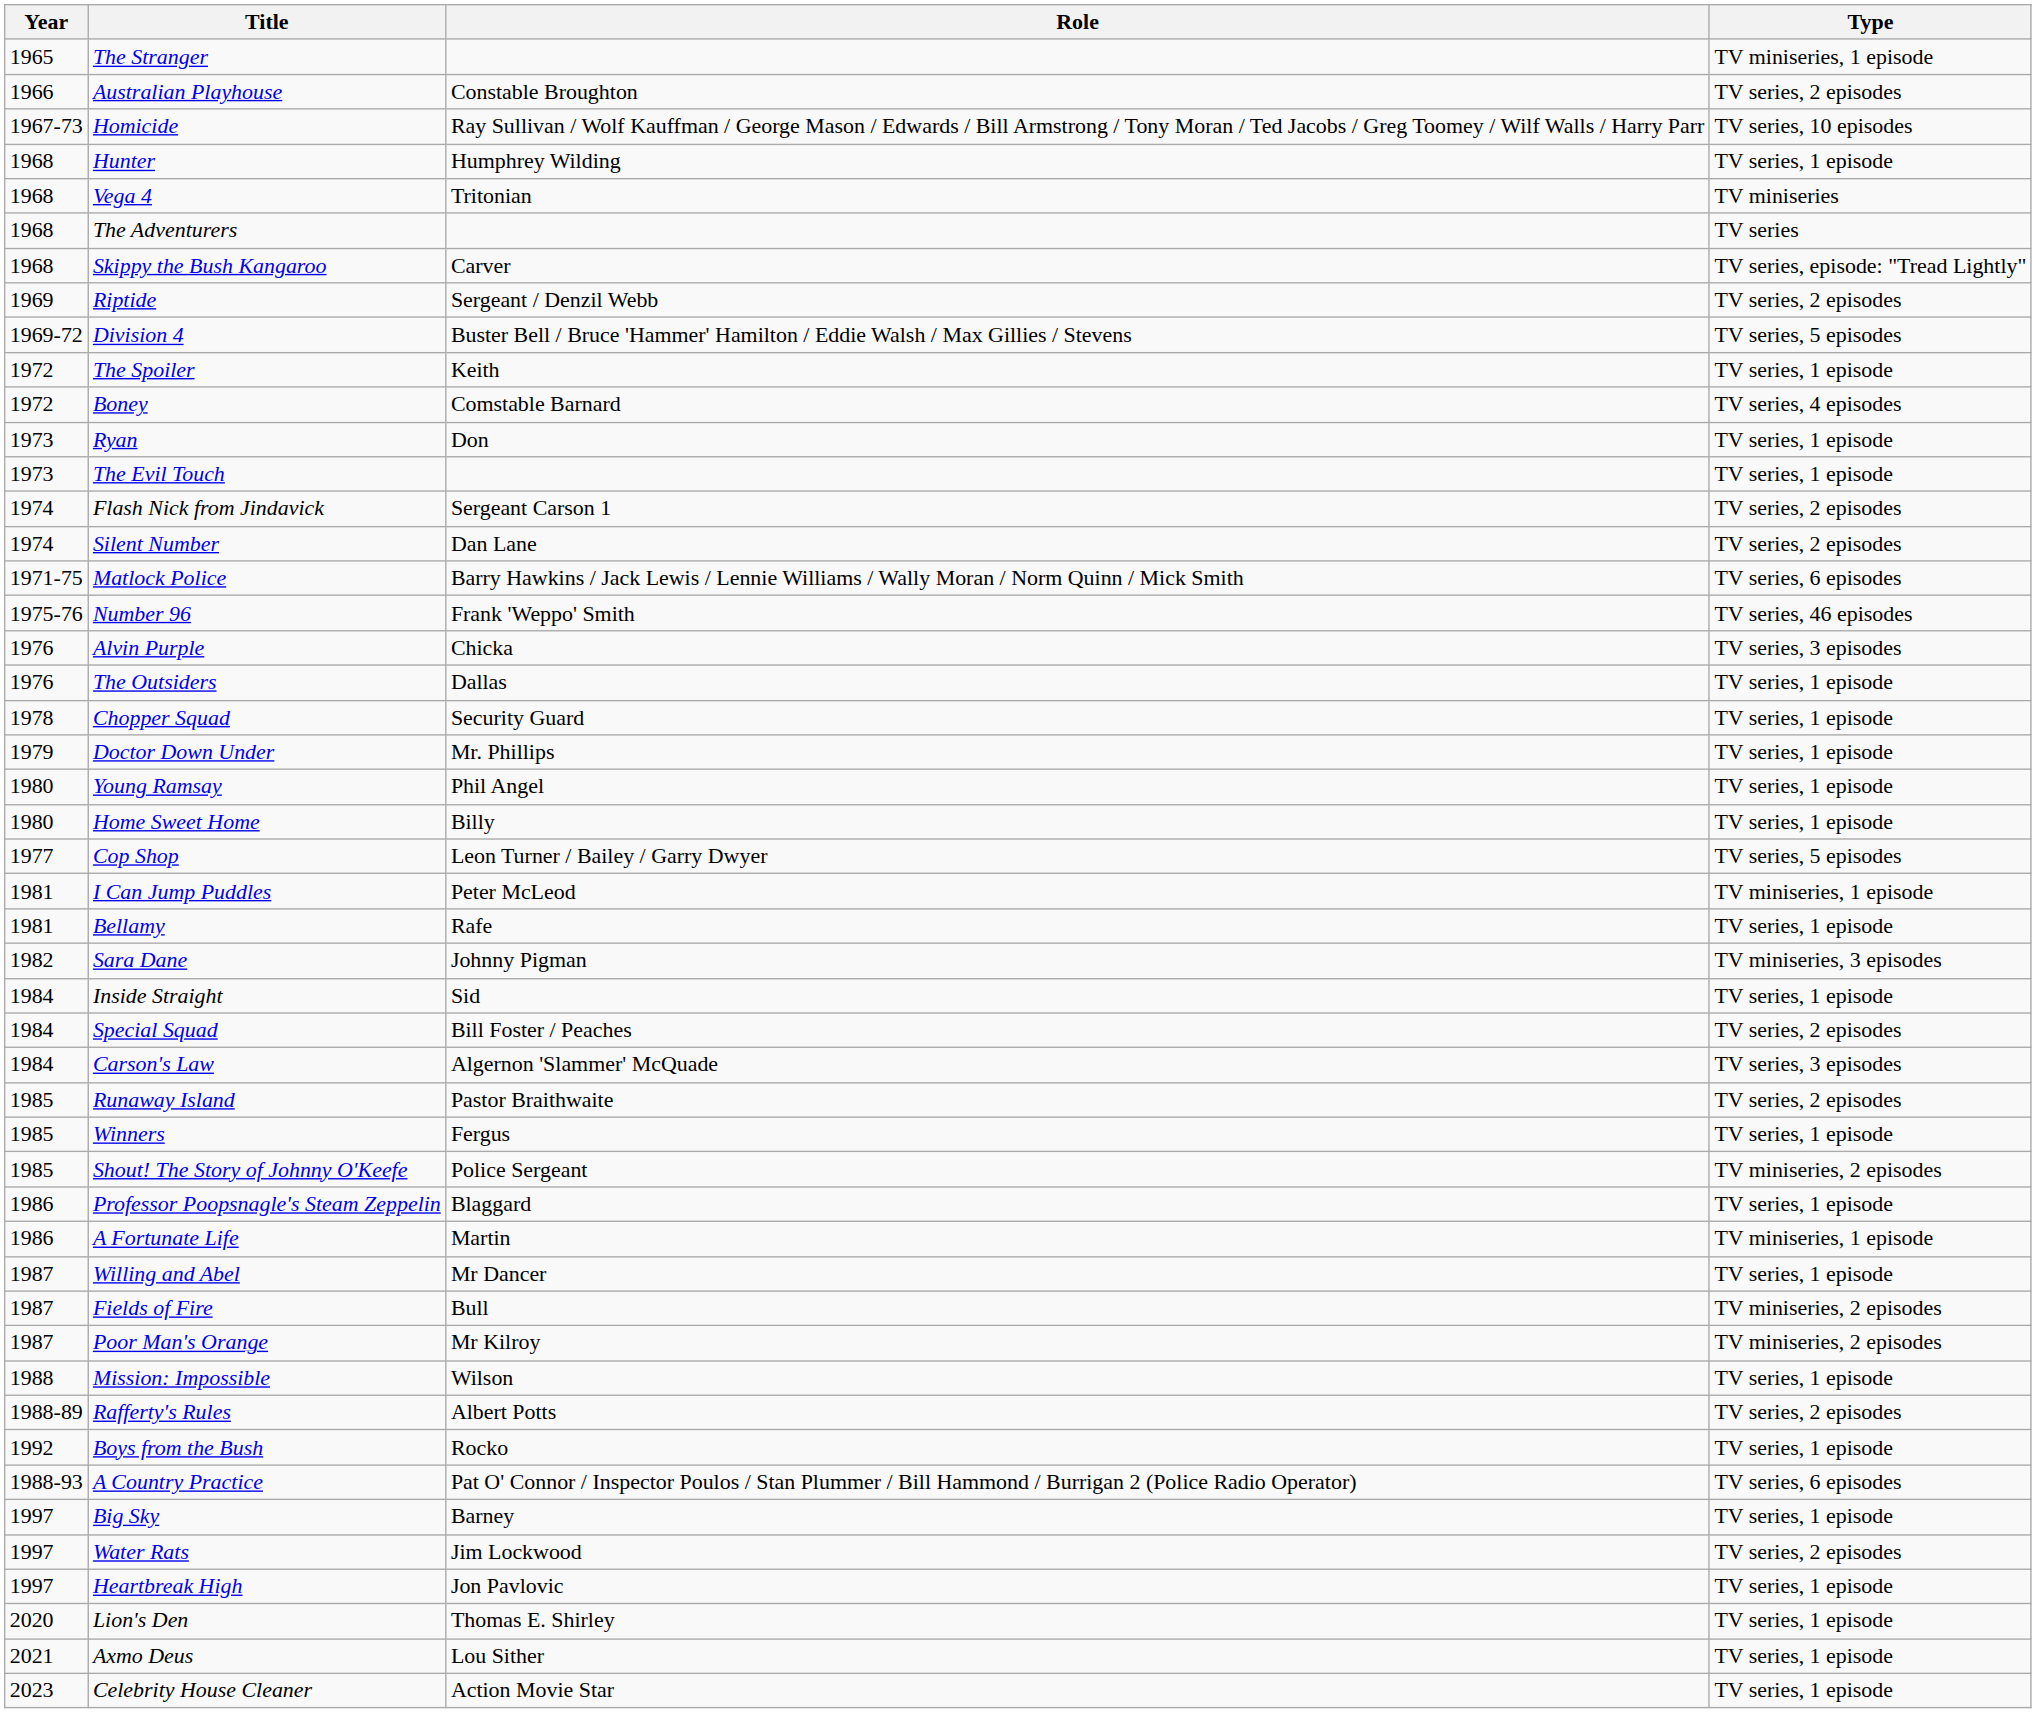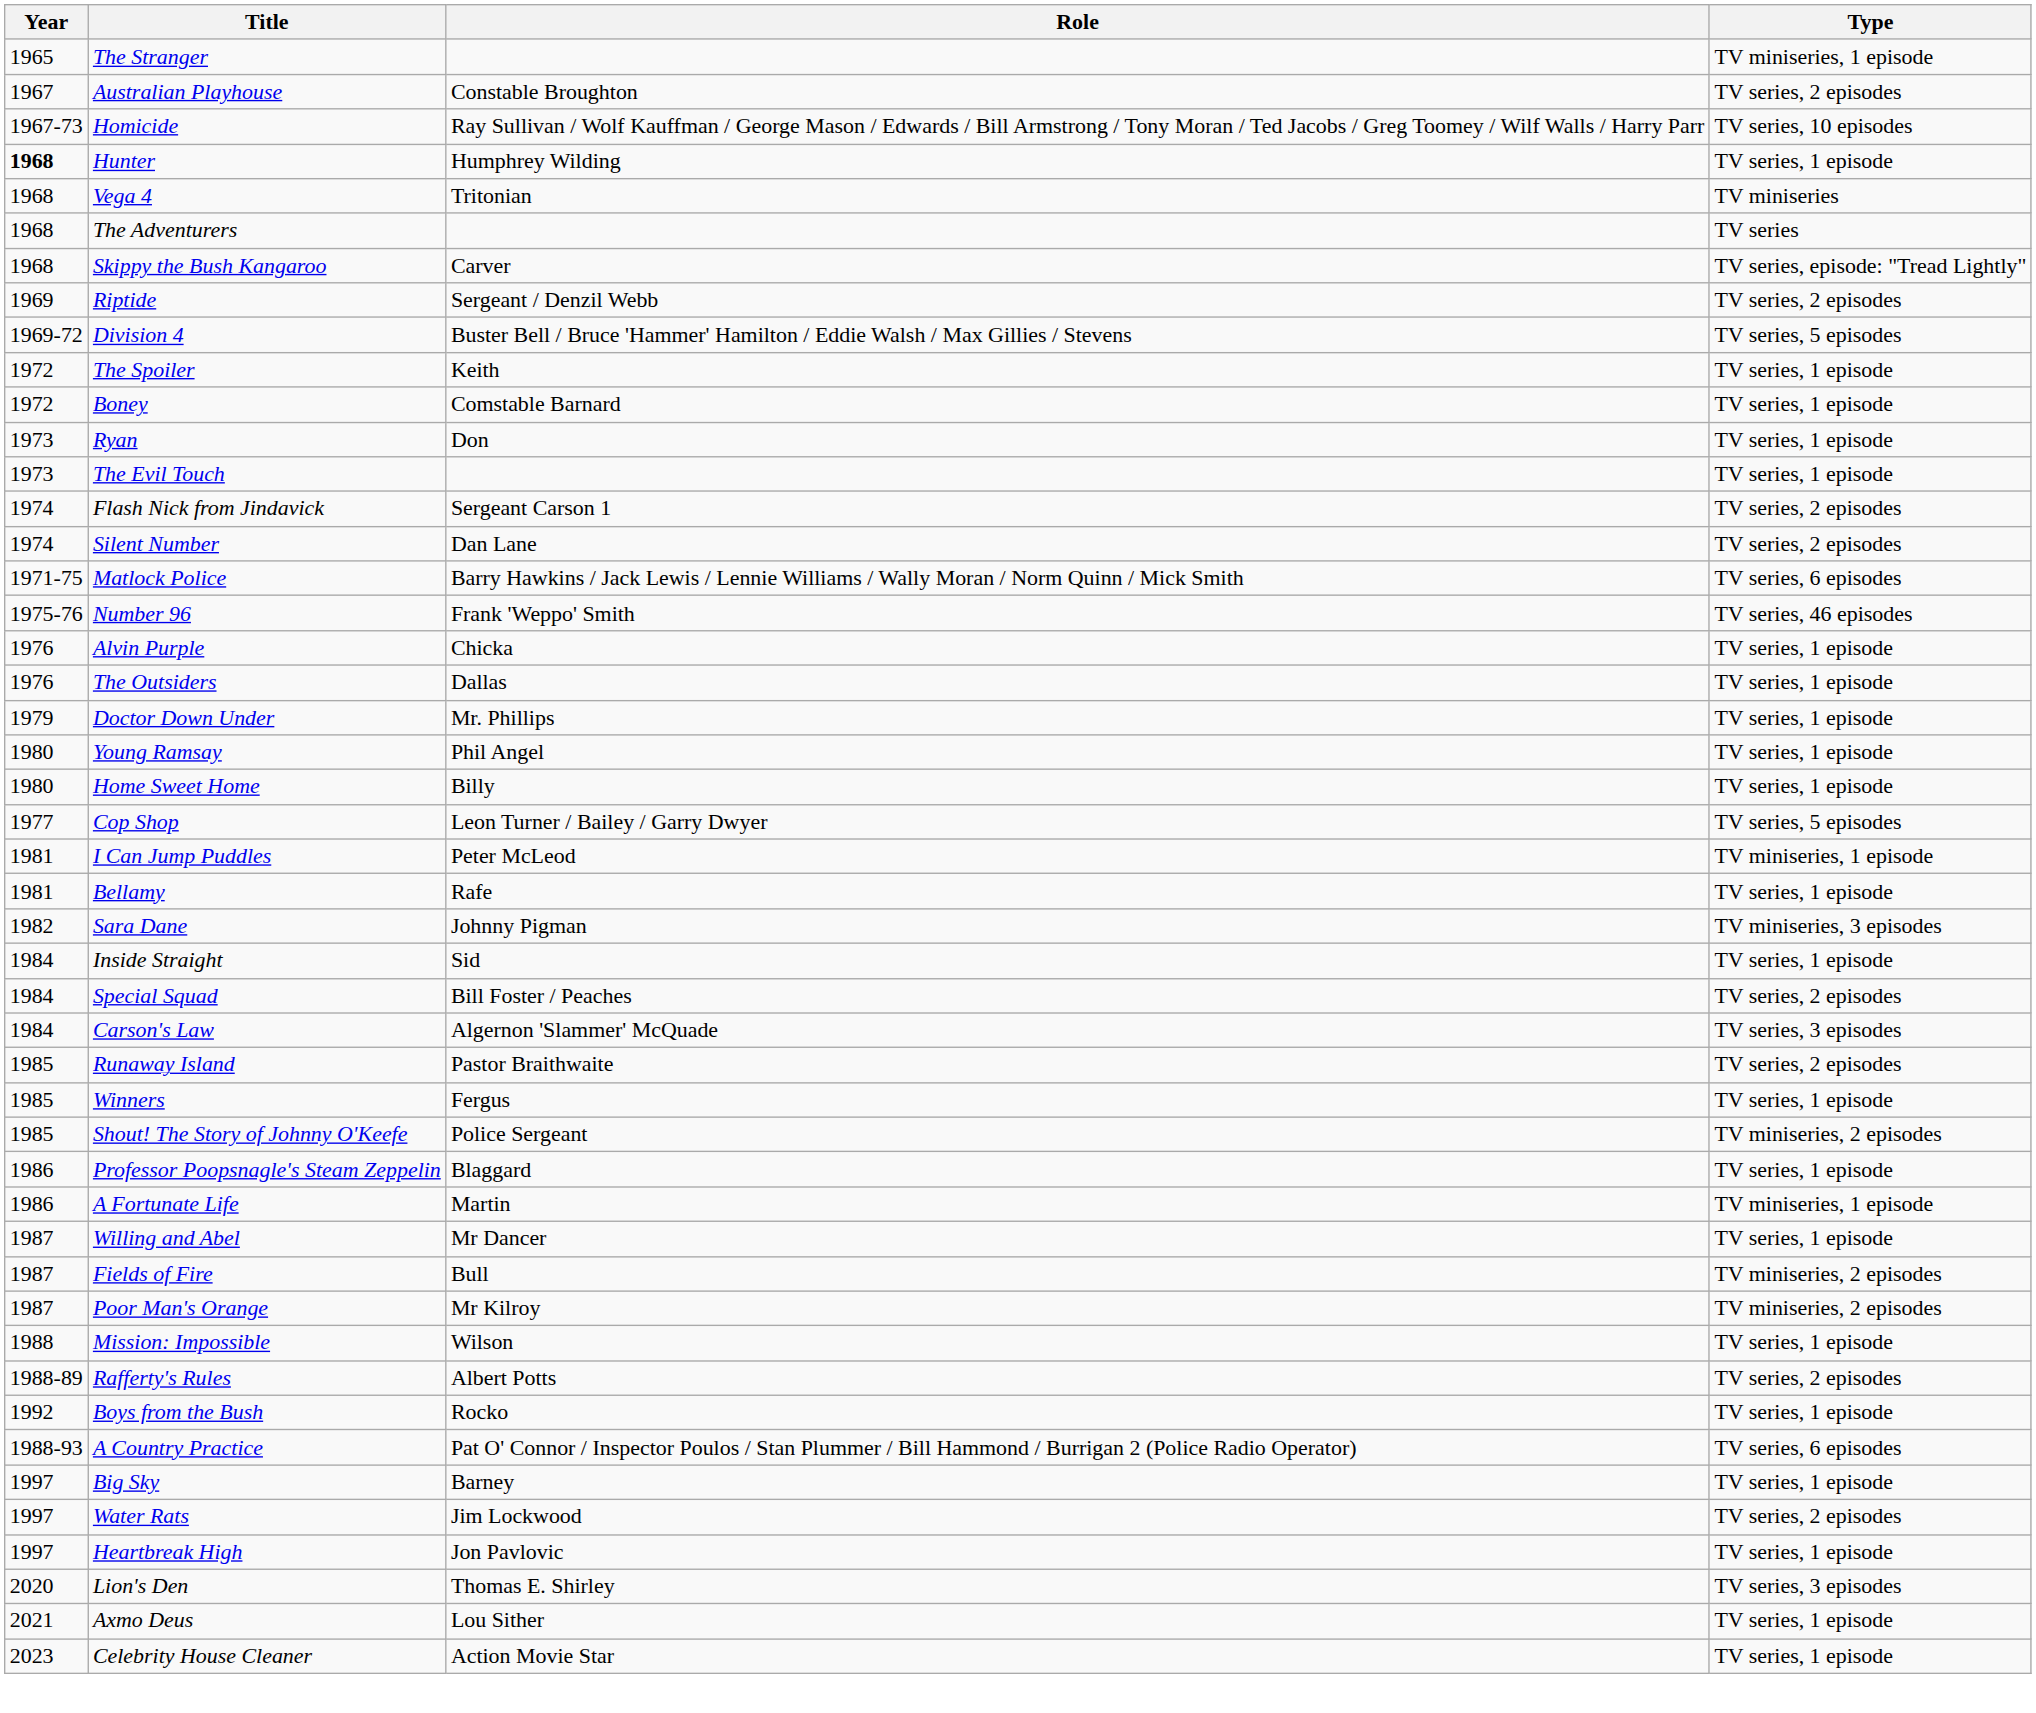 <table class="wikitable">
 <tr>
 <th>Year</th>
 <th>Title</th>
 <th>Role</th>
 <th>Type</th>
 </tr>
 <tr>
 <td>1965</td>
 <td><em><a href='#'>The Stranger</a></em></td>
 <td></td>
 <td>TV miniseries, 1 episode</td>
 </tr>
 <tr>
-<td>1966</td>
+<td>1967</td>
 <td><em><a href='#'>Australian Playhouse</a></em></td>
 <td>Constable Broughton</td>
 <td>TV series, 2 episodes</td>
 </tr>
 <tr>
 <td>1967-73</td>
 <td><em><a href='#'>Homicide</a></em></td>
 <td>Ray Sullivan / Wolf Kauffman / George Mason / Edwards / Bill Armstrong / Tony Moran / Ted Jacobs / Greg Toomey / Wilf Walls / Harry Parr</td>
 <td>TV series, 10 episodes</td>
 </tr>
 <tr>
-<td>1968</td>
+<td><strong>1968</strong></td>
 <td><em><a href='#'>Hunter</a></em></td>
 <td>Humphrey Wilding</td>
 <td>TV series, 1 episode</td>
 </tr>
 <tr>
 <td>1968</td>
 <td><em><a href='#'>Vega 4</a></em></td>
 <td>Tritonian</td>
 <td>TV miniseries</td>
 </tr>
 <tr>
 <td>1968</td>
 <td><em>The Adventurers</em></td>
 <td></td>
 <td>TV series</td>
 </tr>
 <tr>
 <td>1968</td>
 <td><em><a href='#'>Skippy the Bush Kangaroo</a></em></td>
 <td>Carver</td>
 <td>TV series, episode: "Tread Lightly"</td>
 </tr>
 <tr>
 <td>1969</td>
 <td><em><a href='#'>Riptide</a></em></td>
 <td>Sergeant / Denzil Webb</td>
 <td>TV series, 2 episodes</td>
 </tr>
 <tr>
 <td>1969-72</td>
 <td><em><a href='#'>Division 4</a></em></td>
 <td>Buster Bell / Bruce 'Hammer' Hamilton / Eddie Walsh / Max Gillies / Stevens</td>
 <td>TV series, 5 episodes</td>
 </tr>
 <tr>
 <td>1972</td>
 <td><em><a href='#'>The Spoiler</a></em></td>
 <td>Keith</td>
 <td>TV series, 1 episode</td>
 </tr>
 <tr>
 <td>1972</td>
 <td><em><a href='#'>Boney</a></em></td>
 <td>Comstable Barnard</td>
-<td>TV series, 4 episodes</td>
+<td>TV series, 1 episode</td>
 </tr>
 <tr>
 <td>1973</td>
 <td><em><a href='#'>Ryan</a></em></td>
 <td>Don</td>
 <td>TV series, 1 episode</td>
 </tr>
 <tr>
 <td>1973</td>
 <td><em><a href='#'>The Evil Touch</a></em></td>
 <td></td>
 <td>TV series, 1 episode</td>
 </tr>
 <tr>
 <td>1974</td>
 <td><em>Flash Nick from Jindavick</em></td>
 <td>Sergeant Carson 1</td>
 <td>TV series, 2 episodes</td>
 </tr>
 <tr>
 <td>1974</td>
 <td><em><a href='#'>Silent Number</a></em></td>
 <td>Dan Lane</td>
 <td>TV series, 2 episodes</td>
 </tr>
 <tr>
 <td>1971-75</td>
 <td><em><a href='#'>Matlock Police</a></em></td>
 <td>Barry Hawkins / Jack Lewis / Lennie Williams / Wally Moran / Norm Quinn / Mick Smith</td>
 <td>TV series, 6 episodes</td>
 </tr>
 <tr>
 <td>1975-76</td>
 <td><em><a href='#'>Number 96</a></em></td>
 <td>Frank 'Weppo' Smith</td>
 <td>TV series, 46 episodes</td>
 </tr>
 <tr>
 <td>1976</td>
 <td><em><a href='#'>Alvin Purple</a></em></td>
 <td>Chicka</td>
-<td>TV series, 3 episodes</td>
+<td>TV series, 1 episode</td>
 </tr>
 <tr>
 <td>1976</td>
 <td><em><a href='#'>The Outsiders</a></em></td>
 <td>Dallas</td>
-<td>TV series, 1 episode</td>
-</tr>
-<tr>
-<td>1978</td>
-<td><em><a href='#'>Chopper Squad</a></em></td>
-<td>Security Guard</td>
 <td>TV series, 1 episode</td>
 </tr>
 <tr>
 <td>1979</td>
 <td><em><a href='#'>Doctor Down Under</a></em></td>
 <td>Mr. Phillips</td>
 <td>TV series, 1 episode</td>
 </tr>
 <tr>
 <td>1980</td>
 <td><em><a href='#'>Young Ramsay</a></em></td>
 <td>Phil Angel</td>
 <td>TV series, 1 episode</td>
 </tr>
 <tr>
 <td>1980</td>
 <td><em><a href='#'>Home Sweet Home</a></em></td>
 <td>Billy</td>
 <td>TV series, 1 episode</td>
 </tr>
 <tr>
 <td>1977</td>
 <td><em><a href='#'>Cop Shop</a></em></td>
 <td>Leon Turner / Bailey / Garry Dwyer</td>
 <td>TV series, 5 episodes</td>
 </tr>
 <tr>
 <td>1981</td>
 <td><em><a href='#'>I Can Jump Puddles</a></em></td>
 <td>Peter McLeod</td>
 <td>TV miniseries, 1 episode</td>
 </tr>
 <tr>
 <td>1981</td>
 <td><em><a href='#'>Bellamy</a></em></td>
 <td>Rafe</td>
 <td>TV series, 1 episode</td>
 </tr>
 <tr>
 <td>1982</td>
 <td><em><a href='#'>Sara Dane</a></em></td>
 <td>Johnny Pigman</td>
 <td>TV miniseries, 3 episodes</td>
 </tr>
 <tr>
 <td>1984</td>
 <td><em>Inside Straight</em></td>
 <td>Sid</td>
 <td>TV series, 1 episode</td>
 </tr>
 <tr>
 <td>1984</td>
 <td><em><a href='#'>Special Squad</a></em></td>
 <td>Bill Foster / Peaches</td>
 <td>TV series, 2 episodes</td>
 </tr>
 <tr>
 <td>1984</td>
 <td><em><a href='#'>Carson's Law</a></em></td>
 <td>Algernon 'Slammer' McQuade</td>
 <td>TV series, 3 episodes</td>
 </tr>
 <tr>
 <td>1985</td>
 <td><em><a href='#'>Runaway Island</a></em></td>
 <td>Pastor Braithwaite</td>
 <td>TV series, 2 episodes</td>
 </tr>
 <tr>
 <td>1985</td>
 <td><em><a href='#'>Winners</a></em></td>
 <td>Fergus</td>
 <td>TV series, 1 episode</td>
 </tr>
 <tr>
 <td>1985</td>
 <td><em><a href='#'>Shout! The Story of Johnny O'Keefe</a></em></td>
 <td>Police Sergeant</td>
 <td>TV miniseries, 2 episodes</td>
 </tr>
 <tr>
 <td>1986</td>
 <td><em><a href='#'>Professor Poopsnagle's Steam Zeppelin</a></em></td>
 <td>Blaggard</td>
 <td>TV series, 1 episode</td>
 </tr>
 <tr>
 <td>1986</td>
 <td><em><a href='#'>A Fortunate Life</a></em></td>
 <td>Martin</td>
 <td>TV miniseries, 1 episode</td>
 </tr>
 <tr>
 <td>1987</td>
 <td><em><a href='#'>Willing and Abel</a></em></td>
 <td>Mr Dancer</td>
 <td>TV series, 1 episode</td>
 </tr>
 <tr>
 <td>1987</td>
 <td><em><a href='#'>Fields of Fire</a></em></td>
 <td>Bull</td>
 <td>TV miniseries, 2 episodes</td>
 </tr>
 <tr>
 <td>1987</td>
 <td><em><a href='#'>Poor Man's Orange</a></em></td>
 <td>Mr Kilroy</td>
 <td>TV miniseries, 2 episodes</td>
 </tr>
 <tr>
 <td>1988</td>
 <td><em><a href='#'>Mission: Impossible</a></em></td>
 <td>Wilson</td>
 <td>TV series, 1 episode</td>
 </tr>
 <tr>
 <td>1988-89</td>
 <td><em><a href='#'>Rafferty's Rules</a></em></td>
 <td>Albert Potts</td>
 <td>TV series, 2 episodes</td>
 </tr>
 <tr>
 <td>1992</td>
 <td><em><a href='#'>Boys from the Bush</a></em></td>
 <td>Rocko</td>
 <td>TV  series, 1 episode</td>
 </tr>
 <tr>
 <td>1988-93</td>
 <td><em><a href='#'>A Country Practice</a></em></td>
 <td>Pat O' Connor / Inspector Poulos / Stan Plummer / Bill Hammond / Burrigan 2 (Police Radio Operator)</td>
 <td>TV series, 6 episodes</td>
 </tr>
 <tr>
 <td>1997</td>
 <td><em><a href='#'>Big Sky</a></em></td>
 <td>Barney</td>
 <td>TV series, 1 episode</td>
 </tr>
 <tr>
 <td>1997</td>
 <td><em><a href='#'>Water Rats</a></em></td>
 <td>Jim Lockwood</td>
 <td>TV series, 2 episodes</td>
 </tr>
 <tr>
 <td>1997</td>
 <td><em><a href='#'>Heartbreak High</a></em></td>
 <td>Jon Pavlovic</td>
 <td>TV series, 1 episode</td>
 </tr>
 <tr>
 <td>2020</td>
 <td><em>Lion's Den</em></td>
 <td>Thomas E. Shirley</td>
-<td>TV series, 1 episode</td>
+<td>TV series, 3 episodes</td>
 </tr>
 <tr>
 <td>2021</td>
 <td><em>Axmo Deus</em></td>
 <td>Lou Sither</td>
 <td>TV series, 1 episode</td>
 </tr>
 <tr>
 <td>2023</td>
 <td><em>Celebrity House Cleaner</em></td>
 <td>Action Movie Star</td>
 <td>TV series, 1 episode</td>
 </tr>
 </table>
